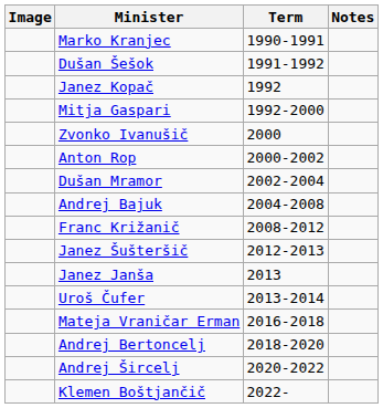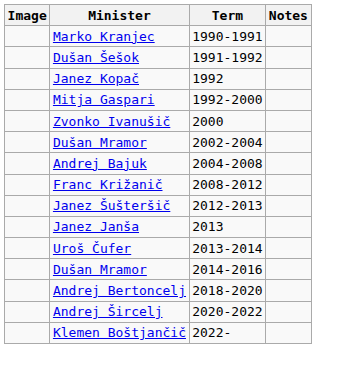 <table class="wikitable">
 <tr>
 <th>Image</th>
 <th>Minister</th>
 <th>Term</th>
 <th>Notes</th>
 </tr>
 <tr>
 <td></td>
 <td><a href='#'>Marko Kranjec</a></td>
 <td>1990-1991</td>
 <td></td>
 </tr>
 <tr>
 <td></td>
 <td><a href='#'>Dušan Šešok</a></td>
 <td>1991-1992</td>
 <td></td>
 </tr>
 <tr>
 <td></td>
 <td><a href='#'>Janez Kopač</a></td>
 <td>1992</td>
 <td></td>
 </tr>
 <tr>
 <td></td>
 <td><a href='#'>Mitja Gaspari</a></td>
 <td>1992-2000</td>
 <td></td>
 </tr>
 <tr>
 <td></td>
 <td><a href='#'>Zvonko Ivanušič</a></td>
 <td>2000</td>
-<td></td>
-</tr>
-<tr>
-<td></td>
-<td><a href='#'>Anton Rop</a></td>
-<td>2000-2002</td>
 <td></td>
 </tr>
 <tr>
 <td></td>
 <td><a href='#'>Dušan Mramor</a></td>
 <td>2002-2004</td>
 <td></td>
 </tr>
 <tr>
 <td></td>
 <td><a href='#'>Andrej Bajuk</a></td>
 <td>2004-2008</td>
 <td></td>
 </tr>
 <tr>
 <td></td>
 <td><a href='#'>Franc Križanič</a></td>
 <td>2008-2012</td>
 <td></td>
 </tr>
 <tr>
 <td></td>
 <td><a href='#'>Janez Šušteršič</a></td>
 <td>2012-2013</td>
 <td></td>
 </tr>
 <tr>
 <td></td>
 <td><a href='#'>Janez Janša</a></td>
 <td>2013</td>
 <td></td>
 </tr>
 <tr>
 <td></td>
 <td><a href='#'>Uroš Čufer</a></td>
 <td>2013-2014</td>
 <td></td>
 </tr>
 <tr>
 <td></td>
-<td><a href='#'>Mateja Vraničar Erman</a></td>
-<td>2016-2018</td>
+<td><a href='#'>Dušan Mramor</a></td>
+<td>2014-2016</td>
 <td></td>
 </tr>
 <tr>
 <td></td>
 <td><a href='#'>Andrej Bertoncelj</a></td>
 <td>2018-2020</td>
 <td></td>
 </tr>
 <tr>
 <td></td>
 <td><a href='#'>Andrej Šircelj</a></td>
 <td>2020-2022</td>
 <td></td>
 </tr>
 <tr>
 <td></td>
 <td><a href='#'>Klemen Boštjančič</a></td>
 <td>2022-</td>
 <td></td>
 </tr>
 </table>
